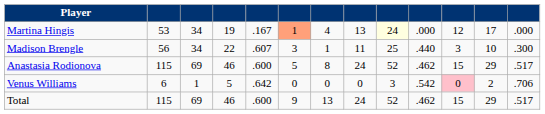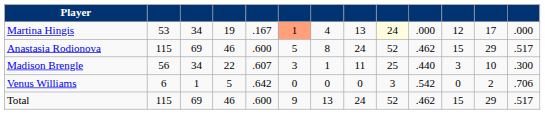 <table class="wikitable" style="text-align:center">
 <tr>
 <th style="background:#003372; color:#fff" width="200px">Player</th>
 <th style="background:#003372; color:#fff" width="40px"></th>
 <th style="background:#003372; color:#fff" width="40px"></th>
 <th style="background:#003372; color:#fff" width="40px"></th>
 <th style="background:#003372; color:#fff" width="40px"></th>
 <th style="background:#003372; color:#fff" width="40px"></th>
 <th style="background:#003372; color:#fff" width="40px"></th>
 <th style="background:#003372; color:#fff" width="40px"></th>
 <th style="background:#003372; color:#fff" width="40px"></th>
 <th style="background:#003372; color:#fff" width="40px"></th>
 <th style="background:#003372; color:#fff" width="40px"></th>
 <th style="background:#003372; color:#fff" width="40px"></th>
 <th style="background:#003372; color:#fff" width="40px"></th>
 </tr>
 <tr>
 <td style="text-align:left"><a href='#'>Martina Hingis</a></td>
 <td>53</td>
 <td>34</td>
 <td>19</td>
 <td>.167</td>
 <td style="background: lightsalmon;">1</td>
 <td>4</td>
 <td>13</td>
 <td style="background: lightyellow;">24</td>
 <td>.000</td>
 <td>12</td>
 <td>17</td>
 <td>.000</td>
 </tr>
 <tr>
+<td style="text-align:left"><a href='#'>Anastasia Rodionova</a></td>
+<td>115</td>
+<td>69</td>
+<td>46</td>
+<td>.600</td>
+<td>5</td>
+<td>8</td>
+<td>24</td>
+<td>52</td>
+<td>.462</td>
+<td>15</td>
+<td>29</td>
+<td>.517</td>
+</tr>
+<tr>
 <td style="text-align:left"><a href='#'>Madison Brengle</a></td>
 <td>56</td>
 <td>34</td>
 <td>22</td>
 <td>.607</td>
 <td>3</td>
 <td>1</td>
 <td>11</td>
 <td>25</td>
 <td>.440</td>
 <td>3</td>
 <td>10</td>
 <td>.300</td>
 </tr>
 <tr>
-<td style="text-align:left"><a href='#'>Anastasia Rodionova</a></td>
-<td>115</td>
-<td>69</td>
-<td>46</td>
-<td>.600</td>
-<td>5</td>
-<td>8</td>
-<td>24</td>
-<td>52</td>
-<td>.462</td>
-<td>15</td>
-<td>29</td>
-<td>.517</td>
-</tr>
-<tr>
 <td style="text-align:left"><a href='#'>Venus Williams</a></td>
 <td>6</td>
 <td>1</td>
 <td>5</td>
 <td>.642</td>
 <td>0</td>
 <td>0</td>
 <td>0</td>
 <td>3</td>
 <td>.542</td>
-<td style="background: pink;">0</td>
+<td>0</td>
 <td>2</td>
 <td>.706</td>
 </tr>
 <tr>
 <td style="text-align:left">Total</td>
 <td>115</td>
 <td>69</td>
 <td>46</td>
 <td>.600</td>
 <td>9</td>
 <td>13</td>
 <td>24</td>
 <td>52</td>
 <td>.462</td>
 <td>15</td>
 <td>29</td>
 <td>.517</td>
 </tr>
 </table>
